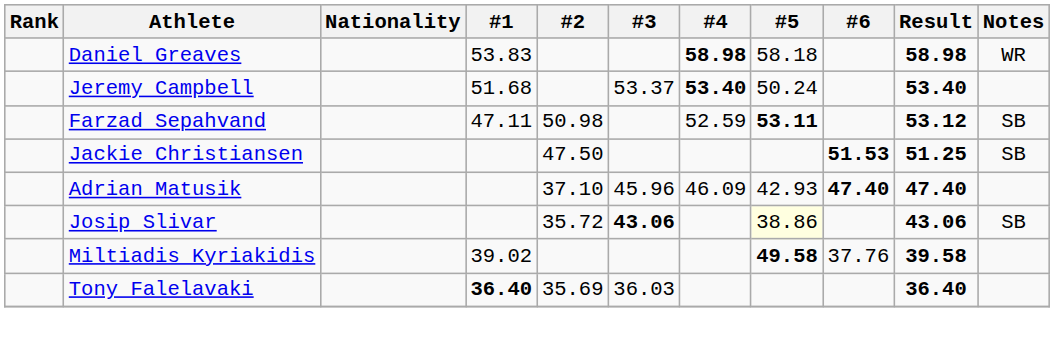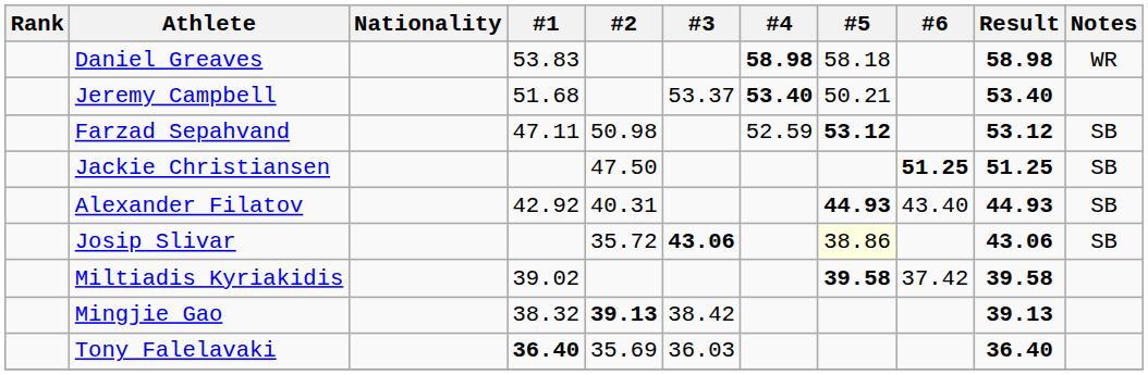 <table class="wikitable sortable" style="text-align:center">
 <tr>
 <th>Rank</th>
 <th>Athlete</th>
 <th>Nationality</th>
 <th>#1</th>
 <th>#2</th>
 <th>#3</th>
 <th>#4</th>
 <th>#5</th>
 <th>#6</th>
 <th>Result</th>
 <th>Notes</th>
 </tr>
 <tr>
 <td></td>
 <td align=left><a href='#'>Daniel Greaves</a></td>
 <td align=left></td>
 <td>53.83</td>
 <td></td>
 <td></td>
 <td><strong>58.98</strong></td>
 <td>58.18</td>
 <td></td>
 <td><strong>58.98</strong></td>
 <td>WR</td>
 </tr>
 <tr>
 <td></td>
 <td align=left><a href='#'>Jeremy Campbell</a></td>
 <td align=left></td>
 <td>51.68</td>
 <td></td>
 <td>53.37</td>
 <td><strong>53.40</strong></td>
-<td>50.24</td>
+<td>50.21</td>
 <td></td>
 <td><strong>53.40</strong></td>
 <td></td>
 </tr>
 <tr>
 <td></td>
 <td align=left><a href='#'>Farzad Sepahvand</a></td>
 <td align=left></td>
 <td>47.11</td>
 <td>50.98</td>
 <td></td>
 <td>52.59</td>
-<td><strong>53.11</strong></td>
+<td><strong>53.12</strong></td>
 <td></td>
 <td><strong>53.12</strong></td>
 <td>SB</td>
 </tr>
 <tr>
 <td></td>
 <td align=left><a href='#'>Jackie Christiansen</a></td>
 <td align=left></td>
 <td></td>
 <td>47.50</td>
 <td></td>
 <td></td>
 <td></td>
-<td><strong>51.53</strong></td>
+<td><strong>51.25</strong></td>
 <td><strong>51.25</strong></td>
 <td>SB</td>
 </tr>
 <tr>
 <td></td>
-<td align=left><a href='#'>Adrian Matusik</a></td>
+<td align=left><a href='#'>Alexander Filatov</a></td>
 <td align=left></td>
+<td>42.92</td>
+<td>40.31</td>
 <td></td>
-<td>37.10</td>
-<td>45.96</td>
-<td>46.09</td>
-<td>42.93</td>
-<td><strong>47.40</strong></td>
-<td><strong>47.40</strong></td>
 <td></td>
+<td><strong>44.93</strong></td>
+<td>43.40</td>
+<td><strong>44.93</strong></td>
+<td>SB</td>
 </tr>
 <tr>
 <td></td>
 <td align=left><a href='#'>Josip Slivar</a></td>
 <td align=left></td>
 <td></td>
 <td>35.72</td>
 <td><strong>43.06</strong></td>
 <td></td>
 <td style="background: lightyellow;">38.86</td>
 <td></td>
 <td><strong>43.06</strong></td>
 <td>SB</td>
 </tr>
 <tr>
 <td></td>
 <td align=left><a href='#'>Miltiadis Kyriakidis</a></td>
 <td align=left></td>
 <td>39.02</td>
 <td></td>
 <td></td>
 <td></td>
-<td><strong>49.58</strong></td>
-<td>37.76</td>
 <td><strong>39.58</strong></td>
+<td>37.42</td>
+<td><strong>39.58</strong></td>
+<td></td>
+</tr>
+<tr>
+<td></td>
+<td align=left><a href='#'>Mingjie Gao</a></td>
+<td align=left></td>
+<td>38.32</td>
+<td><strong>39.13</strong></td>
+<td>38.42</td>
+<td></td>
+<td></td>
+<td></td>
+<td><strong>39.13</strong></td>
 <td></td>
 </tr>
 <tr>
 <td></td>
 <td align=left><a href='#'>Tony Falelavaki</a></td>
 <td align=left></td>
 <td><strong>36.40</strong></td>
 <td>35.69</td>
 <td>36.03</td>
 <td></td>
 <td></td>
 <td></td>
 <td><strong>36.40</strong></td>
 <td></td>
 </tr>
 <tr>
 </tr>
 </table>
